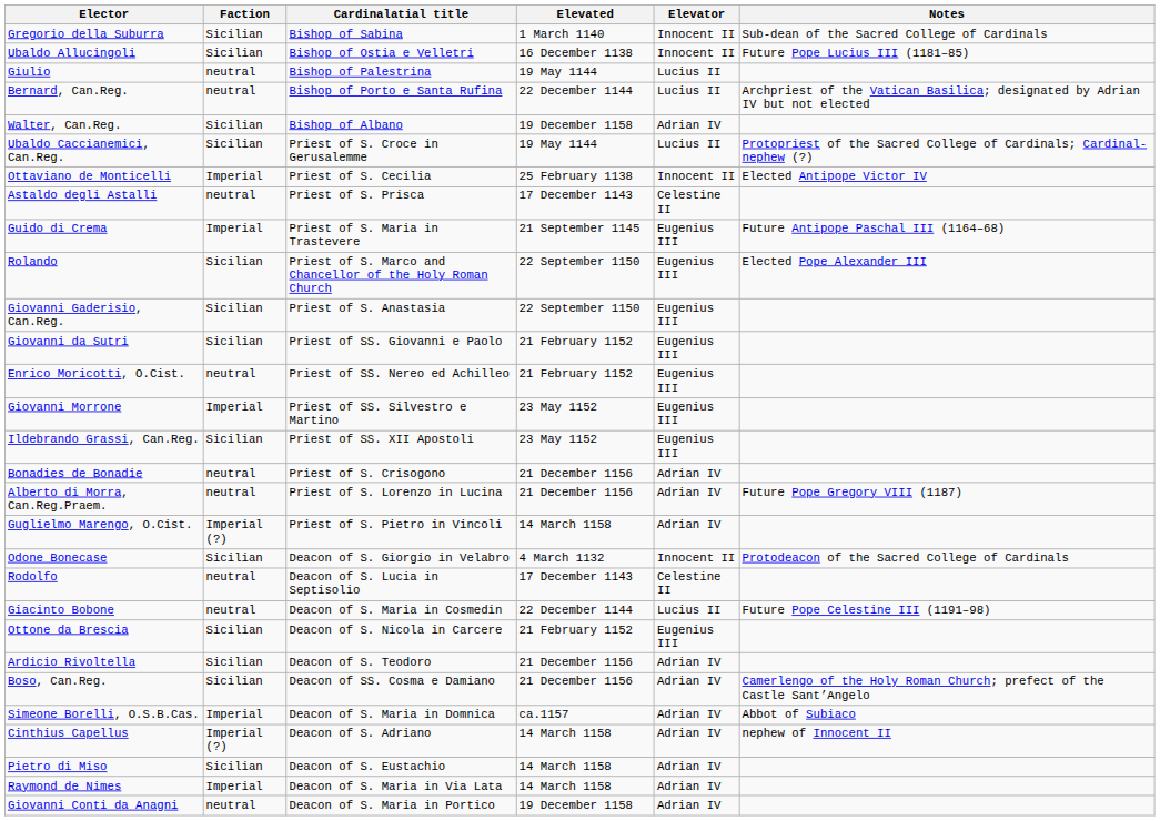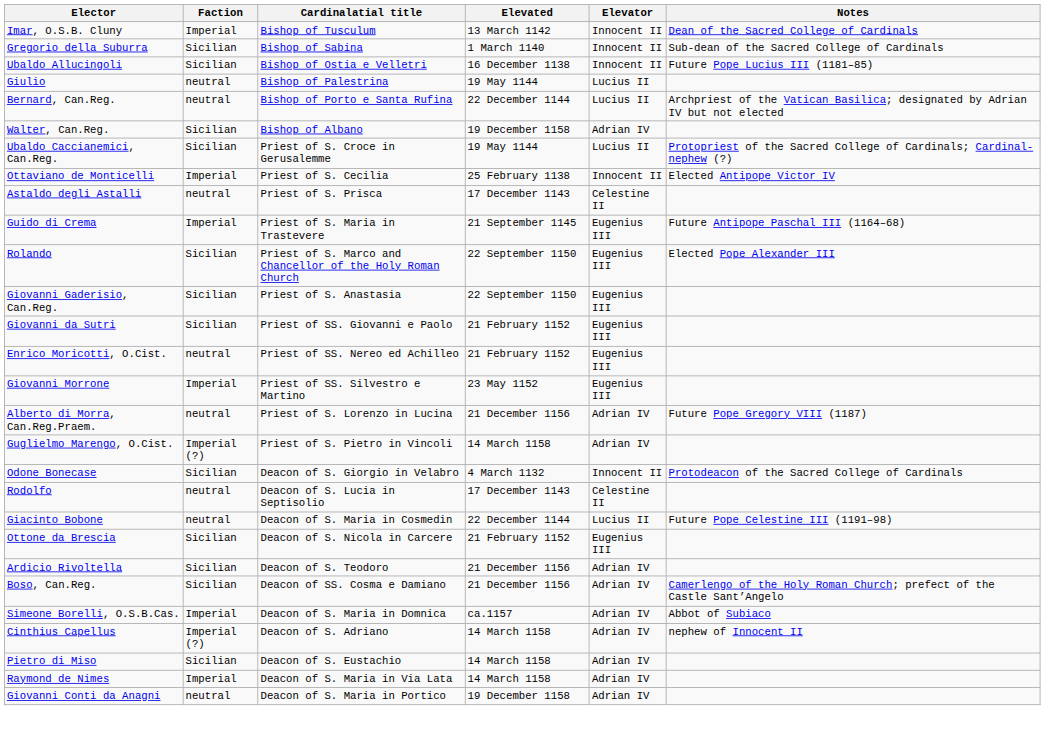 <table class="wikitable sortable" style="width:100%">
 <tr>
 <th width="*">Elector</th>
 <th width="*">Faction</th>
 <th width="20%">Cardinalatial title</th>
 <th width="12%">Elevated</th>
 <th width="*">Elevator</th>
 <th width="*">Notes</th>
+</tr>
+<tr valign="top">
+<td><a href='#'>Imar</a>, O.S.B. Cluny</td>
+<td>Imperial</td>
+<td><a href='#'>Bishop of Tusculum</a></td>
+<td>13 March 1142</td>
+<td>Innocent II</td>
+<td><a href='#'>Dean of the Sacred College of Cardinals</a></td>
 </tr>
 <tr valign="top">
 <td><a href='#'>Gregorio della Suburra</a></td>
 <td>Sicilian</td>
 <td><a href='#'>Bishop of Sabina</a></td>
 <td>1 March 1140</td>
 <td>Innocent II</td>
 <td>Sub-dean of the Sacred College of Cardinals</td>
 </tr>
 <tr valign="top">
 <td><a href='#'>Ubaldo Allucingoli</a></td>
 <td>Sicilian</td>
 <td><a href='#'>Bishop of Ostia e Velletri</a></td>
 <td>16 December 1138</td>
 <td>Innocent II</td>
 <td>Future <a href='#'>Pope Lucius III</a> (1181–85)</td>
 </tr>
 <tr valign="top">
 <td><a href='#'>Giulio</a></td>
 <td>neutral</td>
 <td><a href='#'>Bishop of Palestrina</a></td>
 <td>19 May 1144</td>
 <td>Lucius II</td>
 <td></td>
 </tr>
 <tr valign="top">
 <td><a href='#'>Bernard</a>, Can.Reg.</td>
 <td>neutral</td>
 <td><a href='#'>Bishop of Porto e Santa Rufina</a></td>
 <td>22 December 1144</td>
 <td>Lucius II</td>
 <td>Archpriest of the <a href='#'>Vatican Basilica</a>; designated by Adrian IV but not elected</td>
 </tr>
 <tr valign="top">
 <td><a href='#'>Walter</a>, Can.Reg.</td>
 <td>Sicilian</td>
 <td><a href='#'>Bishop of Albano</a></td>
 <td>19 December 1158</td>
 <td>Adrian IV</td>
 <td></td>
 </tr>
 <tr valign="top">
 <td><a href='#'>Ubaldo Caccianemici</a>, Can.Reg.</td>
 <td>Sicilian</td>
 <td>Priest of S. Croce in Gerusalemme</td>
 <td>19 May 1144</td>
 <td>Lucius II</td>
 <td><a href='#'>Protopriest</a> of the Sacred College of Cardinals; <a href='#'>Cardinal-nephew</a> (?)</td>
 </tr>
 <tr valign="top">
 <td><a href='#'>Ottaviano de Monticelli</a></td>
 <td>Imperial</td>
 <td>Priest of S. Cecilia</td>
 <td>25 February 1138</td>
 <td>Innocent II</td>
 <td>Elected <a href='#'>Antipope Victor IV</a></td>
 </tr>
 <tr valign="top">
 <td><a href='#'>Astaldo degli Astalli</a></td>
 <td>neutral</td>
 <td>Priest of S. Prisca</td>
 <td>17 December 1143</td>
 <td>Celestine II</td>
 <td></td>
 </tr>
 <tr valign="top">
 <td><a href='#'>Guido di Crema</a></td>
 <td>Imperial</td>
 <td>Priest of S. Maria in Trastevere</td>
 <td>21 September 1145</td>
 <td>Eugenius III</td>
 <td>Future <a href='#'>Antipope Paschal III</a> (1164–68)</td>
 </tr>
 <tr valign="top">
 <td><a href='#'>Rolando</a></td>
 <td>Sicilian</td>
 <td>Priest of S. Marco and <a href='#'>Chancellor of the Holy Roman Church</a></td>
 <td>22 September 1150</td>
 <td>Eugenius III</td>
 <td>Elected <a href='#'>Pope Alexander III</a></td>
 </tr>
 <tr valign="top">
 <td><a href='#'>Giovanni Gaderisio</a>, Can.Reg.</td>
 <td>Sicilian</td>
 <td>Priest of S. Anastasia</td>
 <td>22 September 1150</td>
 <td>Eugenius III</td>
 <td></td>
 </tr>
 <tr valign="top">
 <td><a href='#'>Giovanni da Sutri</a></td>
 <td>Sicilian</td>
 <td>Priest of SS. Giovanni e Paolo</td>
 <td>21 February 1152</td>
 <td>Eugenius III</td>
 <td></td>
 </tr>
 <tr valign="top">
 <td><a href='#'>Enrico Moricotti</a>, O.Cist.</td>
 <td>neutral</td>
 <td>Priest of SS. Nereo ed Achilleo</td>
 <td>21 February 1152</td>
 <td>Eugenius III</td>
 <td></td>
 </tr>
 <tr valign="top">
 <td><a href='#'>Giovanni Morrone</a></td>
 <td>Imperial</td>
 <td>Priest of SS. Silvestro e Martino</td>
 <td>23 May 1152</td>
 <td>Eugenius III</td>
 <td></td>
 </tr>
 <tr valign="top">
-<td><a href='#'>Ildebrando Grassi</a>, Can.Reg.</td>
-<td>Sicilian</td>
-<td>Priest of SS. XII Apostoli</td>
-<td>23 May 1152</td>
-<td>Eugenius III</td>
-<td></td>
-</tr>
-<tr valign="top">
-<td><a href='#'>Bonadies de Bonadie</a></td>
-<td>neutral</td>
-<td>Priest of S. Crisogono</td>
-<td>21 December 1156</td>
-<td>Adrian IV</td>
-<td></td>
-</tr>
-<tr valign="top">
 <td><a href='#'>Alberto di Morra</a>, Can.Reg.Praem.</td>
 <td>neutral</td>
 <td>Priest of S. Lorenzo in Lucina</td>
 <td>21 December 1156</td>
 <td>Adrian IV</td>
 <td>Future <a href='#'>Pope Gregory VIII</a> (1187)</td>
 </tr>
 <tr valign="top">
 <td><a href='#'>Guglielmo Marengo</a>, O.Cist.</td>
 <td>Imperial (?)</td>
 <td>Priest of S. Pietro in Vincoli</td>
 <td>14 March 1158</td>
 <td>Adrian IV</td>
 <td></td>
 </tr>
 <tr valign="top">
 <td><a href='#'>Odone Bonecase</a></td>
 <td>Sicilian</td>
 <td>Deacon of S. Giorgio in Velabro</td>
 <td>4 March 1132</td>
 <td>Innocent II</td>
 <td><a href='#'>Protodeacon</a> of the Sacred College of Cardinals</td>
 </tr>
 <tr valign="top">
 <td><a href='#'>Rodolfo</a></td>
 <td>neutral</td>
 <td>Deacon of S. Lucia in Septisolio</td>
 <td>17 December 1143</td>
 <td>Celestine II</td>
 <td></td>
 </tr>
 <tr valign="top">
 <td><a href='#'>Giacinto Bobone</a></td>
 <td>neutral</td>
 <td>Deacon of S. Maria in Cosmedin</td>
 <td>22 December 1144</td>
 <td>Lucius II</td>
 <td>Future <a href='#'>Pope Celestine III</a> (1191–98)</td>
 </tr>
 <tr valign="top">
 <td><a href='#'>Ottone da Brescia</a></td>
 <td>Sicilian</td>
 <td>Deacon of S. Nicola in Carcere</td>
 <td>21 February 1152</td>
 <td>Eugenius III</td>
 <td></td>
 </tr>
 <tr valign="top">
 <td><a href='#'>Ardicio Rivoltella</a></td>
 <td>Sicilian</td>
 <td>Deacon of S. Teodoro</td>
 <td>21 December 1156</td>
 <td>Adrian IV</td>
 <td></td>
 </tr>
 <tr valign="top">
 <td><a href='#'>Boso</a>, Can.Reg.</td>
 <td>Sicilian</td>
 <td>Deacon of SS. Cosma e Damiano</td>
 <td>21 December 1156</td>
 <td>Adrian IV</td>
 <td><a href='#'>Camerlengo of the Holy Roman Church</a>; prefect of the Castle Sant’Angelo</td>
 </tr>
 <tr valign="top">
 <td><a href='#'>Simeone Borelli</a>, O.S.B.Cas.</td>
 <td>Imperial</td>
 <td>Deacon of S. Maria in Domnica</td>
 <td>ca.1157</td>
 <td>Adrian IV</td>
 <td>Abbot of <a href='#'>Subiaco</a></td>
 </tr>
 <tr valign="top">
 <td><a href='#'>Cinthius Capellus</a></td>
 <td>Imperial (?)</td>
 <td>Deacon of S. Adriano</td>
 <td>14 March 1158</td>
 <td>Adrian IV</td>
 <td>nephew of <a href='#'>Innocent II</a></td>
 </tr>
 <tr valign="top">
 <td><a href='#'>Pietro di Miso</a></td>
 <td>Sicilian</td>
 <td>Deacon of S. Eustachio</td>
 <td>14 March 1158</td>
 <td>Adrian IV</td>
 <td></td>
 </tr>
 <tr valign="top">
 <td><a href='#'>Raymond de Nimes</a></td>
 <td>Imperial</td>
 <td>Deacon of S. Maria in Via Lata</td>
 <td>14 March 1158</td>
 <td>Adrian IV</td>
 <td></td>
 </tr>
 <tr valign="top">
 <td><a href='#'>Giovanni Conti da Anagni</a></td>
 <td>neutral</td>
 <td>Deacon of S. Maria in Portico</td>
 <td>19 December 1158</td>
 <td>Adrian IV</td>
 <td></td>
 </tr>
 </table>
